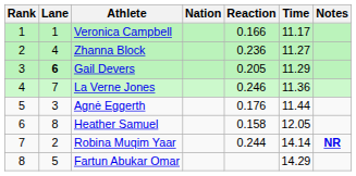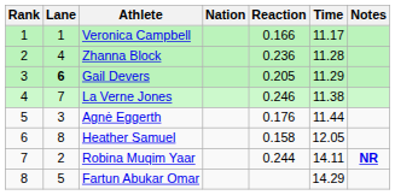 <table class="wikitable sortable" style="text-align:center">
 <tr>
 <th>Rank</th>
 <th>Lane</th>
 <th>Athlete</th>
 <th>Nation</th>
 <th>Reaction</th>
 <th>Time</th>
 <th>Notes</th>
 </tr>
 <tr bgcolor=#bbf3bb>
 <td>1</td>
 <td>1</td>
 <td align=left><a href='#'>Veronica Campbell</a></td>
 <td align=left></td>
 <td>0.166</td>
 <td>11.17</td>
 <td></td>
 </tr>
 <tr bgcolor=#bbf3bb>
 <td>2</td>
 <td>4</td>
 <td align=left><a href='#'>Zhanna Block</a></td>
 <td align=left></td>
 <td>0.236</td>
-<td>11.27</td>
+<td>11.28</td>
 <td></td>
 </tr>
 <tr bgcolor=#bbf3bb>
 <td>3</td>
 <td><strong>6</strong></td>
 <td align=left><a href='#'>Gail Devers</a></td>
 <td align=left></td>
 <td>0.205</td>
 <td>11.29</td>
 <td></td>
 </tr>
 <tr bgcolor=#ccf9cc>
 <td>4</td>
 <td>7</td>
 <td align=left><a href='#'>La Verne Jones</a></td>
 <td align=left></td>
 <td>0.246</td>
-<td>11.36</td>
+<td>11.38</td>
 <td></td>
 </tr>
 <tr>
 <td>5</td>
 <td>3</td>
 <td align=left><a href='#'>Agnė Eggerth</a></td>
 <td align=left></td>
 <td>0.176</td>
 <td>11.44</td>
 <td></td>
 </tr>
 <tr>
 <td>6</td>
 <td>8</td>
 <td align=left><a href='#'>Heather Samuel</a></td>
 <td align=left></td>
 <td>0.158</td>
 <td>12.05</td>
 <td></td>
 </tr>
 <tr>
 <td>7</td>
 <td>2</td>
 <td align=left><a href='#'>Robina Muqim Yaar</a></td>
 <td align=left></td>
 <td>0.244</td>
-<td>14.14</td>
+<td>14.11</td>
 <td><strong><a href='#'>NR</a></strong></td>
 </tr>
 <tr>
 <td>8</td>
 <td>5</td>
 <td align=left><a href='#'>Fartun Abukar Omar</a></td>
 <td align=left></td>
 <td></td>
 <td>14.29</td>
 <td></td>
 </tr>
 </table>
